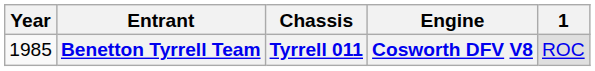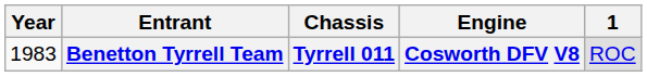 <table class="wikitable" style="text-align:center; font-size:85%">
 <tr>
 <th>Year</th>
 <th>Entrant</th>
 <th>Chassis</th>
 <th>Engine</th>
 <th>1</th>
 </tr>
 <tr>
-<td>1985</td>
+<td>1983</td>
 <th nowrap><a href='#'>Benetton Tyrrell Team</a></th>
 <th nowrap><a href='#'>Tyrrell 011</a></th>
 <th nowrap><a href='#'>Cosworth DFV</a> <a href='#'>V8</a></th>
 <td style="background:#dfdfdf;"><a href='#'>ROC</a><br></td>
 </tr>
 </table>
